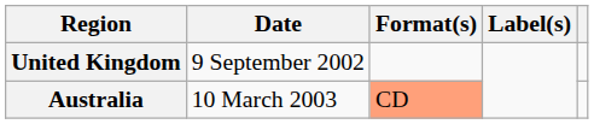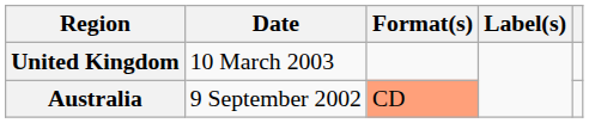 <table class="wikitable plainrowheaders">
 <tr>
 <th scope="col">Region</th>
 <th scope="col">Date</th>
 <th scope="col">Format(s)</th>
 <th scope="col">Label(s)</th>
 <th scope="col"></th>
 </tr>
 <tr>
 <th scope="row">United Kingdom</th>
-<td>9 September 2002</td>
+<td>10 March 2003</td>
 <td></td>
 <td rowspan="2"></td>
 <td align="center"></td>
 </tr>
 <tr>
 <th scope="row">Australia</th>
-<td>10 March 2003</td>
+<td>9 September 2002</td>
 <td style="background: lightsalmon;">CD</td>
 <td align="center"></td>
 </tr>
 </table>
